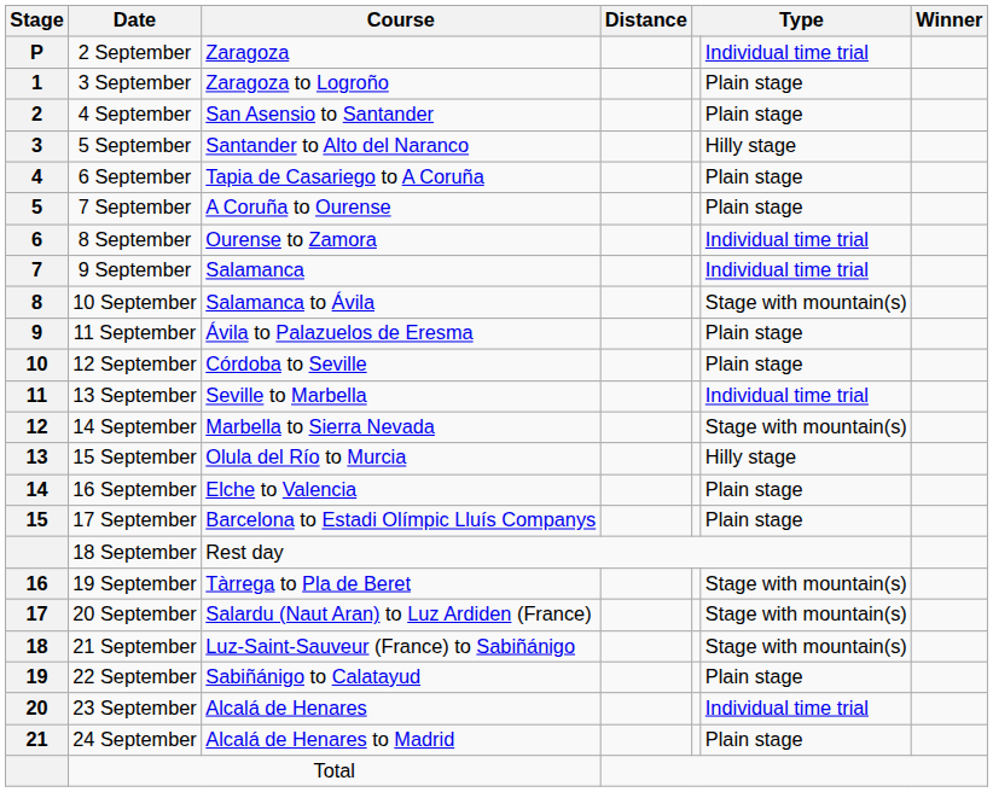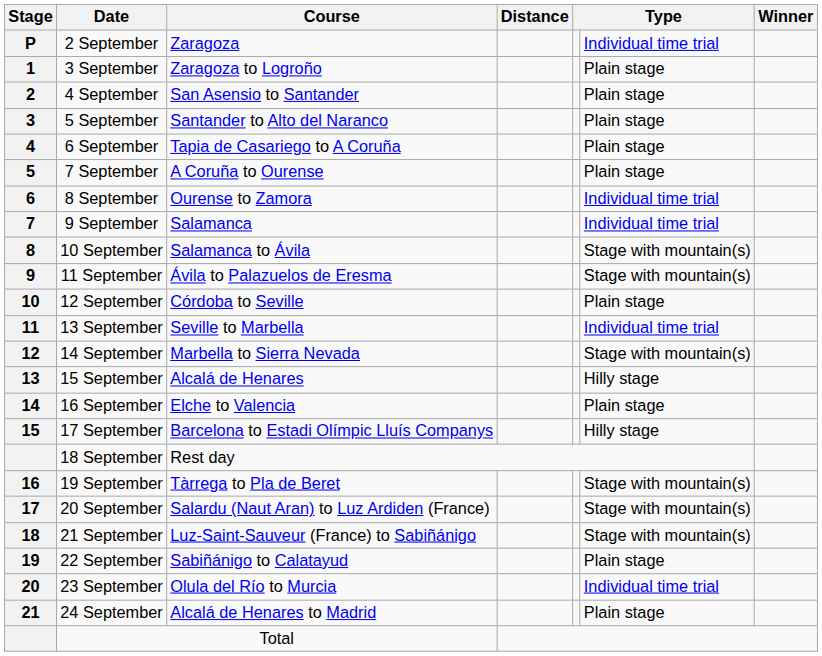 <table class="wikitable">
 <tr>
 <th scope="col">Stage</th>
 <th scope="col">Date</th>
 <th scope="col">Course</th>
 <th scope="col">Distance</th>
 <th scope="col" colspan="2">Type</th>
 <th scope="col">Winner</th>
 </tr>
 <tr>
 <th scope="row" style="text-align:center;">P</th>
 <td style="text-align:center;">2 September</td>
 <td><a href='#'>Zaragoza</a></td>
 <td style="text-align:center;"></td>
 <td></td>
 <td><a href='#'>Individual time trial</a></td>
 <td></td>
 </tr>
 <tr>
 <th scope="row" style="text-align:center;">1</th>
 <td style="text-align:center;">3 September</td>
 <td><a href='#'>Zaragoza</a> to <a href='#'>Logroño</a></td>
 <td style="text-align:center;"></td>
 <td></td>
 <td>Plain stage</td>
 <td></td>
 </tr>
 <tr>
 <th scope="row" style="text-align:center;">2</th>
 <td style="text-align:center;">4 September</td>
 <td><a href='#'>San Asensio</a> to <a href='#'>Santander</a></td>
 <td style="text-align:center;"></td>
 <td></td>
 <td>Plain stage</td>
 <td></td>
 </tr>
 <tr>
 <th scope="row" style="text-align:center;">3</th>
 <td style="text-align:center;">5 September</td>
 <td><a href='#'>Santander</a> to <a href='#'>Alto del Naranco</a></td>
 <td style="text-align:center;"></td>
 <td></td>
-<td>Hilly stage</td>
+<td>Plain stage</td>
 <td></td>
 </tr>
 <tr>
 <th scope="row" style="text-align:center;">4</th>
 <td style="text-align:center;">6 September</td>
 <td><a href='#'>Tapia de Casariego</a> to <a href='#'>A Coruña</a></td>
 <td style="text-align:center;"></td>
 <td></td>
 <td>Plain stage</td>
 <td></td>
 </tr>
 <tr>
 <th scope="row" style="text-align:center;">5</th>
 <td style="text-align:center;">7 September</td>
 <td><a href='#'>A Coruña</a> to <a href='#'>Ourense</a></td>
 <td style="text-align:center;"></td>
 <td></td>
 <td>Plain stage</td>
 <td></td>
 </tr>
 <tr>
 <th scope="row" style="text-align:center;">6</th>
 <td style="text-align:center;">8 September</td>
 <td><a href='#'>Ourense</a> to <a href='#'>Zamora</a></td>
 <td style="text-align:center;"></td>
 <td></td>
 <td><a href='#'>Individual time trial</a></td>
 <td></td>
 </tr>
 <tr>
 <th scope="row" style="text-align:center;">7</th>
 <td style="text-align:center;">9 September</td>
 <td><a href='#'>Salamanca</a></td>
 <td style="text-align:center;"></td>
 <td></td>
 <td><a href='#'>Individual time trial</a></td>
 <td></td>
 </tr>
 <tr>
 <th scope="row" style="text-align:center;">8</th>
 <td style="text-align:center;">10 September</td>
 <td><a href='#'>Salamanca</a> to <a href='#'>Ávila</a></td>
 <td style="text-align:center;"></td>
 <td></td>
 <td>Stage with mountain(s)</td>
 <td></td>
 </tr>
 <tr>
 <th scope="row" style="text-align:center;">9</th>
 <td style="text-align:center;">11 September</td>
 <td><a href='#'>Ávila</a> to <a href='#'>Palazuelos de Eresma</a></td>
 <td style="text-align:center;"></td>
 <td></td>
-<td>Plain stage</td>
+<td>Stage with mountain(s)</td>
 <td></td>
 </tr>
 <tr>
 <th scope="row" style="text-align:center;">10</th>
 <td style="text-align:center;">12 September</td>
 <td><a href='#'>Córdoba</a> to <a href='#'>Seville</a></td>
 <td style="text-align:center;"></td>
 <td></td>
 <td>Plain stage</td>
 <td></td>
 </tr>
 <tr>
 <th scope="row" style="text-align:center;">11</th>
 <td style="text-align:center;">13 September</td>
 <td><a href='#'>Seville</a> to <a href='#'>Marbella</a></td>
 <td style="text-align:center;"></td>
 <td></td>
 <td><a href='#'>Individual time trial</a></td>
 <td></td>
 </tr>
 <tr>
 <th scope="row" style="text-align:center;">12</th>
 <td style="text-align:center;">14 September</td>
 <td><a href='#'>Marbella</a> to <a href='#'>Sierra Nevada</a></td>
 <td style="text-align:center;"></td>
 <td></td>
 <td>Stage with mountain(s)</td>
 <td></td>
 </tr>
 <tr>
 <th scope="row" style="text-align:center;">13</th>
 <td style="text-align:center;">15 September</td>
-<td><a href='#'>Olula del Río</a> to <a href='#'>Murcia</a></td>
+<td><a href='#'>Alcalá de Henares</a></td>
 <td style="text-align:center;"></td>
 <td></td>
 <td>Hilly stage</td>
 <td></td>
 </tr>
 <tr>
 <th scope="row" style="text-align:center;">14</th>
 <td style="text-align:center;">16 September</td>
 <td><a href='#'>Elche</a> to <a href='#'>Valencia</a></td>
 <td style="text-align:center;"></td>
 <td></td>
 <td>Plain stage</td>
 <td></td>
 </tr>
 <tr>
 <th scope="row" style="text-align:center;">15</th>
 <td style="text-align:center;">17 September</td>
 <td><a href='#'>Barcelona</a> to <a href='#'>Estadi Olímpic Lluís Companys</a></td>
 <td style="text-align:center;"></td>
 <td></td>
-<td>Plain stage</td>
+<td>Hilly stage</td>
 <td></td>
 </tr>
 <tr>
 <th scope="row"></th>
 <td style="text-align:center;">18 September</td>
 <td colspan="4">Rest day</td>
 </tr>
 <tr>
 <th scope="row" style="text-align:center;">16</th>
 <td style="text-align:center;">19 September</td>
 <td><a href='#'>Tàrrega</a> to <a href='#'>Pla de Beret</a></td>
 <td style="text-align:center;"></td>
 <td></td>
 <td>Stage with mountain(s)</td>
 <td></td>
 </tr>
 <tr>
 <th scope="row" style="text-align:center;">17</th>
 <td style="text-align:center;">20 September</td>
 <td><a href='#'>Salardu (Naut Aran)</a> to <a href='#'>Luz Ardiden</a> (France)</td>
 <td style="text-align:center;"></td>
 <td></td>
 <td>Stage with mountain(s)</td>
 <td></td>
 </tr>
 <tr>
 <th scope="row" style="text-align:center;">18</th>
 <td style="text-align:center;">21 September</td>
 <td><a href='#'>Luz-Saint-Sauveur</a> (France) to <a href='#'>Sabiñánigo</a></td>
 <td style="text-align:center;"></td>
 <td></td>
 <td>Stage with mountain(s)</td>
 <td></td>
 </tr>
 <tr>
 <th scope="row" style="text-align:center;">19</th>
 <td style="text-align:center;">22 September</td>
 <td><a href='#'>Sabiñánigo</a> to <a href='#'>Calatayud</a></td>
 <td style="text-align:center;"></td>
 <td></td>
 <td>Plain stage</td>
 <td></td>
 </tr>
 <tr>
 <th scope="row" style="text-align:center;">20</th>
 <td style="text-align:center;">23 September</td>
-<td><a href='#'>Alcalá de Henares</a></td>
+<td><a href='#'>Olula del Río</a> to <a href='#'>Murcia</a></td>
 <td style="text-align:center;"></td>
 <td></td>
 <td><a href='#'>Individual time trial</a></td>
 <td></td>
 </tr>
 <tr>
 <th scope="row" style="text-align:center;">21</th>
 <td style="text-align:center;">24 September</td>
 <td><a href='#'>Alcalá de Henares</a> to <a href='#'>Madrid</a></td>
 <td style="text-align:center;"></td>
 <td></td>
 <td>Plain stage</td>
 <td></td>
 </tr>
 <tr>
 <th scope="row"></th>
 <td colspan="2" style="text-align:center">Total</td>
 <td colspan="4" style="text-align:center"></td>
 </tr>
 </table>
